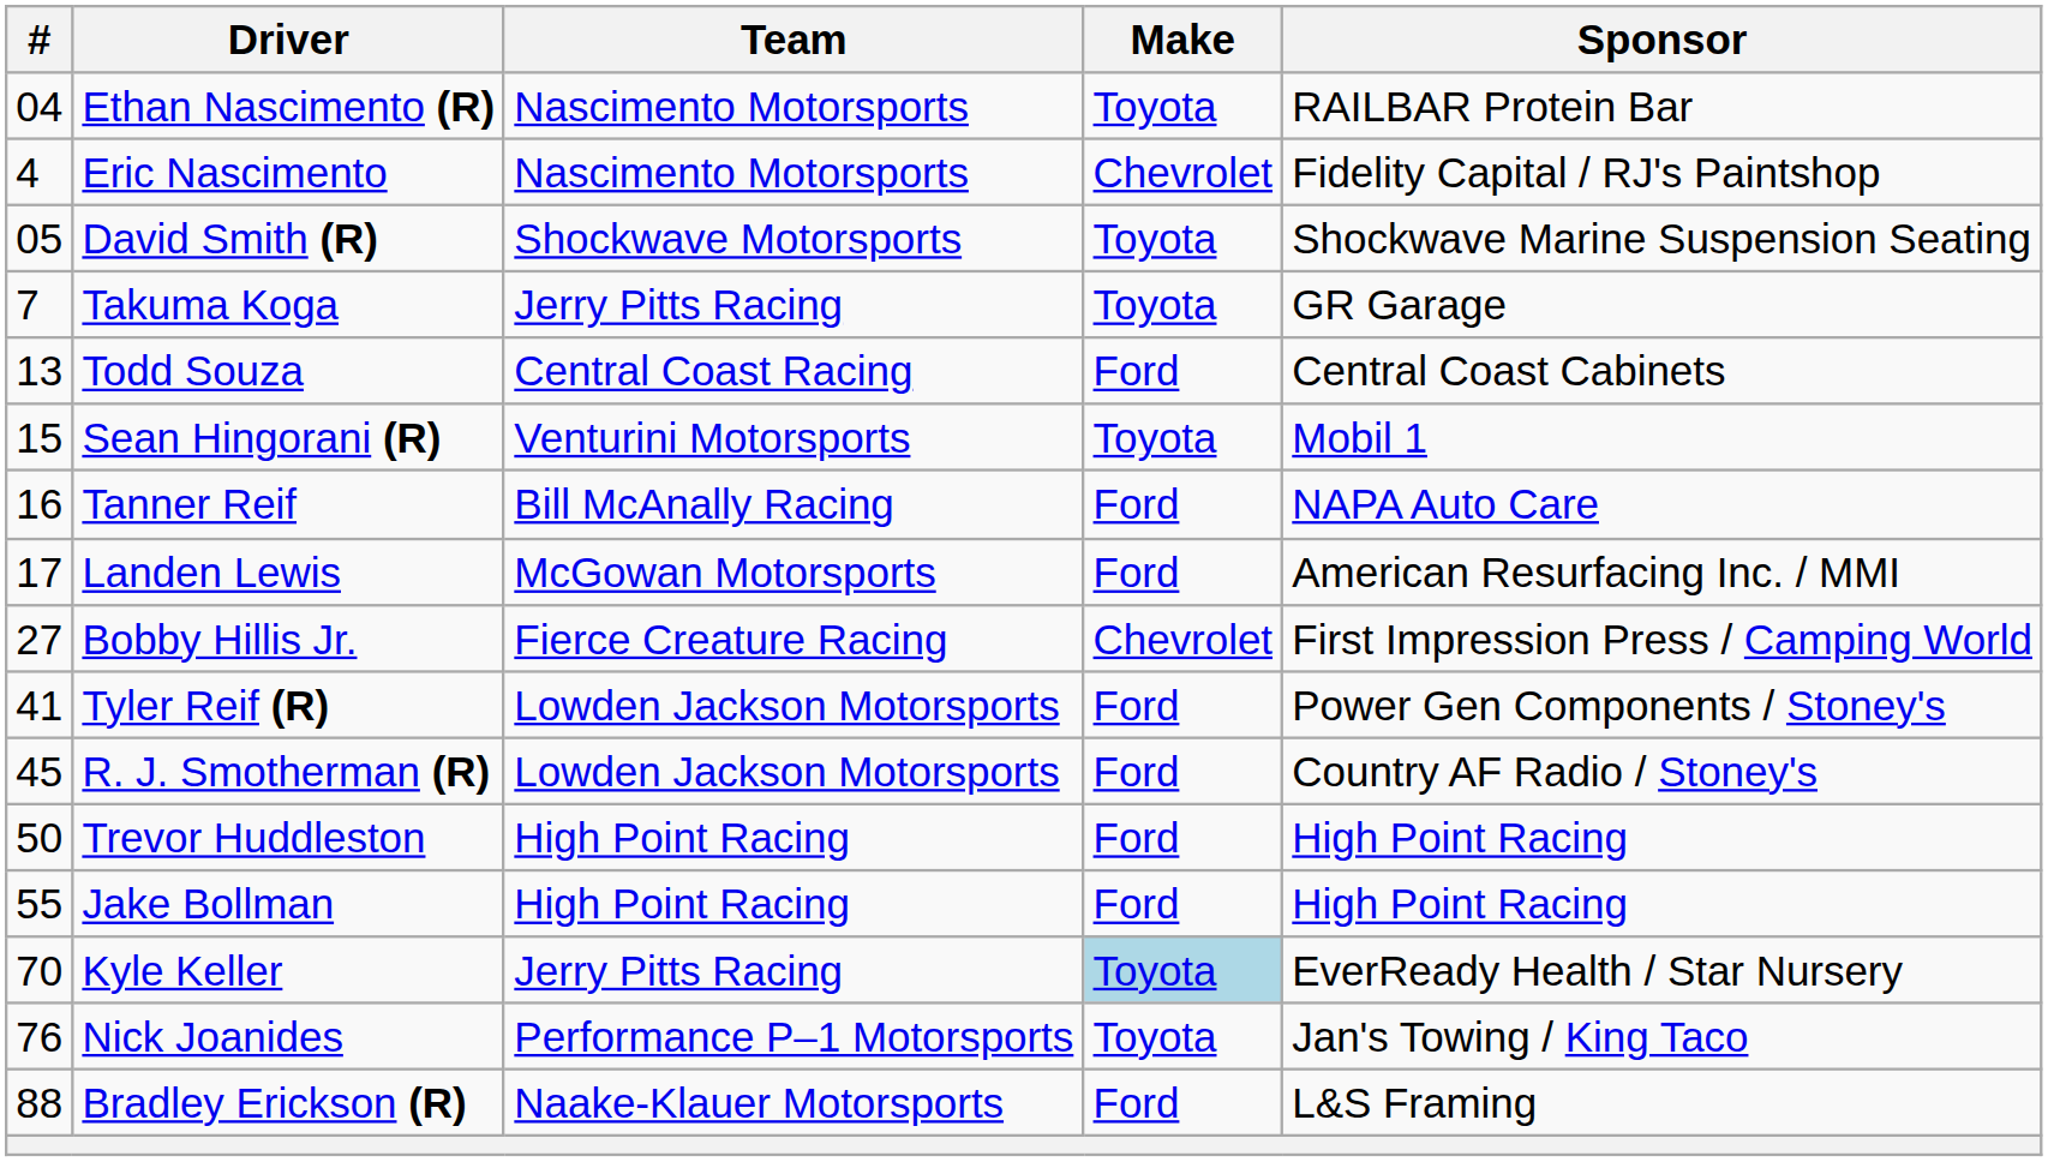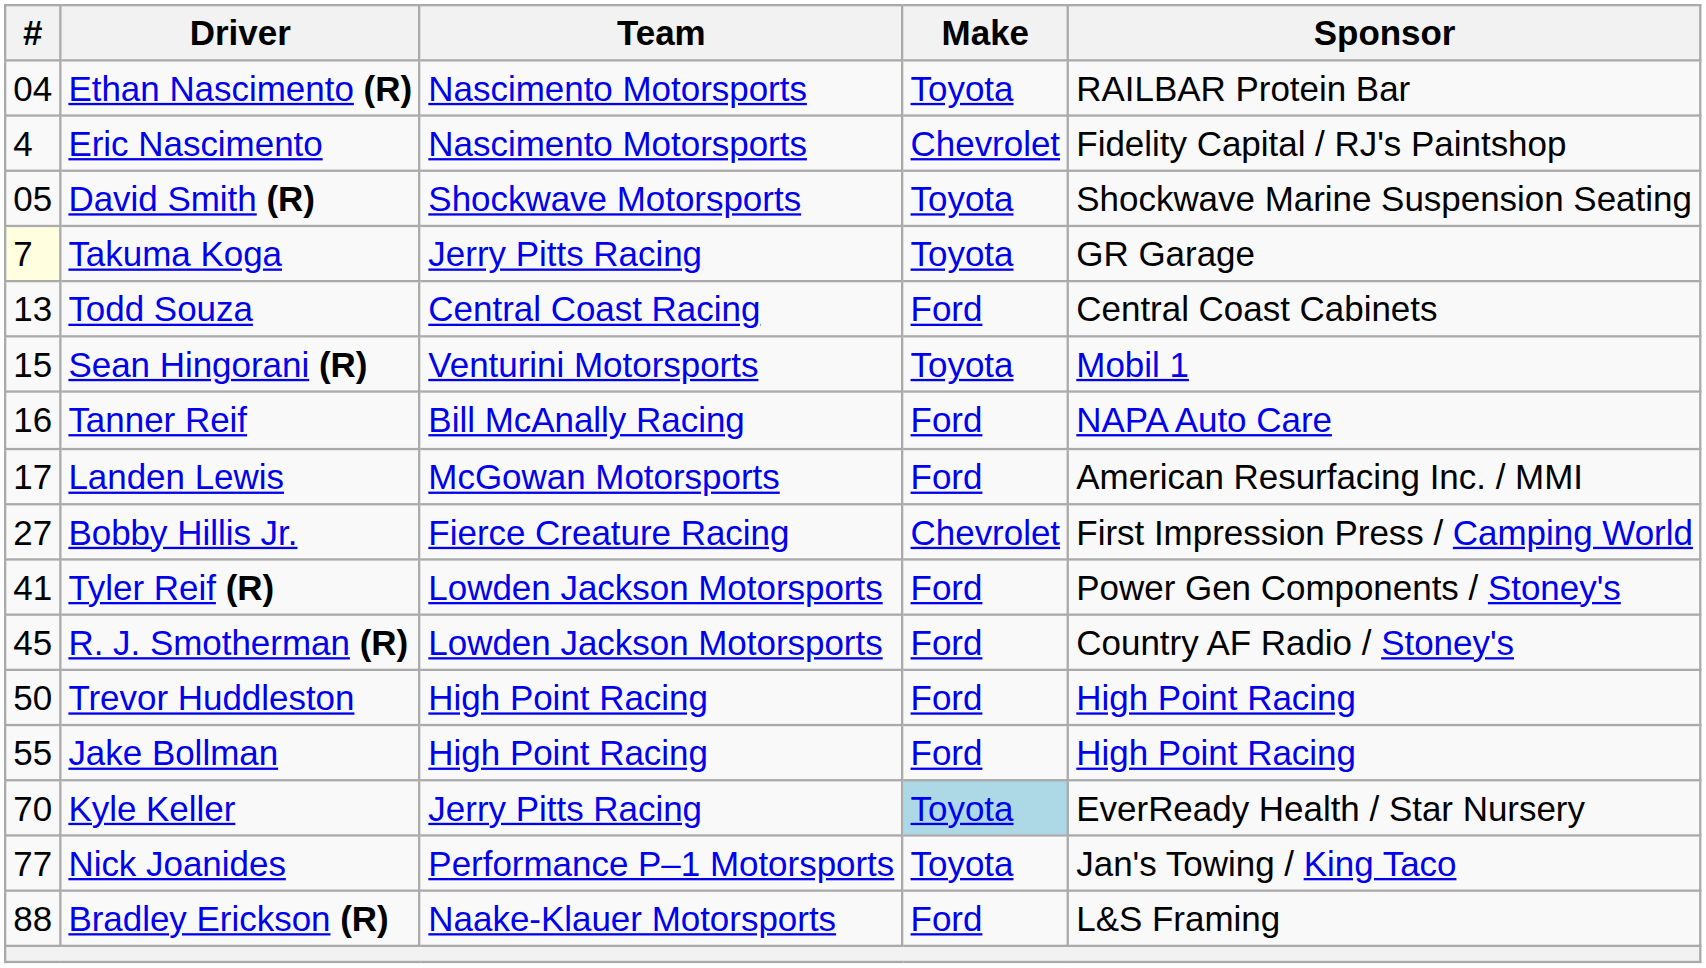 <table class="wikitable" style="font-size: 95%;">
 <tr>
 <th>#</th>
 <th>Driver</th>
 <th>Team</th>
 <th>Make</th>
 <th>Sponsor</th>
 </tr>
 <tr>
 <td>04</td>
 <td><a href='#'>Ethan Nascimento</a> <strong>(R)</strong></td>
 <td><a href='#'>Nascimento Motorsports</a></td>
 <td><a href='#'>Toyota</a></td>
 <td>RAILBAR Protein Bar</td>
 </tr>
 <tr>
 <td>4</td>
 <td><a href='#'>Eric Nascimento</a></td>
 <td><a href='#'>Nascimento Motorsports</a></td>
 <td><a href='#'>Chevrolet</a></td>
 <td>Fidelity Capital / RJ's Paintshop</td>
 </tr>
 <tr>
 <td>05</td>
 <td><a href='#'>David Smith</a> <strong>(R)</strong></td>
 <td><a href='#'>Shockwave Motorsports</a></td>
 <td><a href='#'>Toyota</a></td>
 <td>Shockwave Marine Suspension Seating</td>
 </tr>
 <tr>
-<td>7</td>
+<td style="background: lightyellow;">7</td>
 <td><a href='#'>Takuma Koga</a></td>
 <td><a href='#'>Jerry Pitts Racing</a></td>
 <td><a href='#'>Toyota</a></td>
 <td>GR Garage</td>
 </tr>
 <tr>
 <td>13</td>
 <td><a href='#'>Todd Souza</a></td>
 <td><a href='#'>Central Coast Racing</a></td>
 <td><a href='#'>Ford</a></td>
 <td>Central Coast Cabinets</td>
 </tr>
 <tr>
 <td>15</td>
 <td><a href='#'>Sean Hingorani</a> <strong>(R)</strong></td>
 <td><a href='#'>Venturini Motorsports</a></td>
 <td><a href='#'>Toyota</a></td>
 <td><a href='#'>Mobil 1</a></td>
 </tr>
 <tr>
 <td>16</td>
 <td><a href='#'>Tanner Reif</a></td>
 <td><a href='#'>Bill McAnally Racing</a></td>
 <td><a href='#'>Ford</a></td>
 <td><a href='#'>NAPA Auto Care</a></td>
 </tr>
 <tr>
 <td>17</td>
 <td><a href='#'>Landen Lewis</a></td>
 <td><a href='#'>McGowan Motorsports</a></td>
 <td><a href='#'>Ford</a></td>
 <td>American Resurfacing Inc. / MMI</td>
 </tr>
 <tr>
 <td>27</td>
 <td nowrap=""><a href='#'>Bobby Hillis Jr.</a></td>
 <td><a href='#'>Fierce Creature Racing</a></td>
 <td><a href='#'>Chevrolet</a></td>
 <td>First Impression Press / <a href='#'>Camping World</a></td>
 </tr>
 <tr>
 <td>41</td>
 <td><a href='#'>Tyler Reif</a> <strong>(R)</strong></td>
 <td><a href='#'>Lowden Jackson Motorsports</a></td>
 <td><a href='#'>Ford</a></td>
 <td>Power Gen Components / <a href='#'>Stoney's</a></td>
 </tr>
 <tr>
 <td>45</td>
 <td><a href='#'>R. J. Smotherman</a> <strong>(R)</strong></td>
 <td><a href='#'>Lowden Jackson Motorsports</a></td>
 <td><a href='#'>Ford</a></td>
 <td>Country AF Radio / <a href='#'>Stoney's</a></td>
 </tr>
 <tr>
 <td>50</td>
 <td><a href='#'>Trevor Huddleston</a></td>
 <td><a href='#'>High Point Racing</a></td>
 <td><a href='#'>Ford</a></td>
 <td><a href='#'>High Point Racing</a></td>
 </tr>
 <tr>
 <td>55</td>
 <td><a href='#'>Jake Bollman</a></td>
 <td><a href='#'>High Point Racing</a></td>
 <td><a href='#'>Ford</a></td>
 <td><a href='#'>High Point Racing</a></td>
 </tr>
 <tr>
 <td>70</td>
 <td><a href='#'>Kyle Keller</a></td>
 <td nowrap=""><a href='#'>Jerry Pitts Racing</a></td>
 <td style="background: lightblue;"><a href='#'>Toyota</a></td>
 <td>EverReady Health / Star Nursery</td>
 </tr>
 <tr>
-<td>76</td>
+<td>77</td>
 <td><a href='#'>Nick Joanides</a></td>
 <td nowrap=""><a href='#'>Performance P–1 Motorsports</a></td>
 <td><a href='#'>Toyota</a></td>
 <td>Jan's Towing / <a href='#'>King Taco</a></td>
 </tr>
 <tr>
 <td>88</td>
 <td><a href='#'>Bradley Erickson</a> <strong>(R)</strong></td>
 <td><a href='#'>Naake-Klauer Motorsports</a></td>
 <td><a href='#'>Ford</a></td>
 <td>L&S Framing</td>
 </tr>
 <tr>
 <th colspan="5"></th>
 </tr>
 </table>
